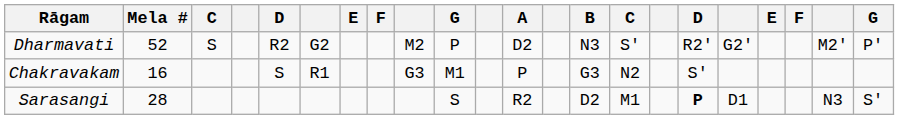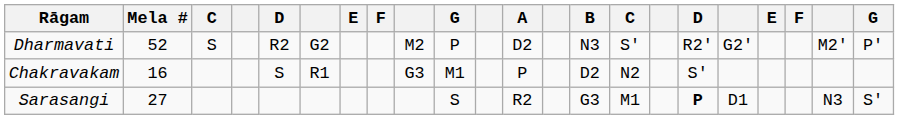 <table class="wikitable" style="text-align:center">
 <tr>
 <th>Rāgam</th>
 <th>Mela #</th>
 <th>C</th>
 <th></th>
 <th>D</th>
 <th></th>
 <th>E</th>
 <th>F</th>
 <th></th>
 <th>G</th>
 <th></th>
 <th>A</th>
 <th></th>
 <th>B</th>
 <th>C</th>
 <th></th>
 <th>D</th>
 <th></th>
 <th>E</th>
 <th>F</th>
 <th></th>
 <th>G</th>
 </tr>
 <tr>
 <td><em>Dharmavati</em></td>
 <td>52</td>
 <td width="25px">S</td>
 <td width="15px"></td>
 <td width="25px">R2</td>
 <td width="25px">G2</td>
 <td width="15px"></td>
 <td width="15px"></td>
 <td width="25px">M2</td>
 <td width="25px">P</td>
 <td width="15px"></td>
 <td width="25px">D2</td>
 <td width="15px"></td>
 <td width="25px">N3</td>
 <td width="25px">S'</td>
 <td width="15px"></td>
 <td width="25px">R2'</td>
 <td width="25px">G2'</td>
 <td width="15px"></td>
 <td width="15px"></td>
 <td width="25px">M2'</td>
 <td width="25px">P'</td>
 </tr>
 <tr>
 <td><em>Chakravakam</em></td>
 <td>16</td>
 <td></td>
 <td></td>
 <td>S</td>
 <td>R1</td>
 <td></td>
 <td></td>
 <td>G3</td>
 <td>M1</td>
 <td></td>
 <td>P</td>
 <td></td>
-<td>G3</td>
+<td>D2</td>
 <td>N2</td>
 <td></td>
 <td>S'</td>
 <td></td>
 <td></td>
 <td></td>
 <td></td>
 <td></td>
 </tr>
 <tr>
 <td><em>Sarasangi</em></td>
-<td>28</td>
+<td>27</td>
 <td></td>
 <td></td>
 <td></td>
 <td></td>
 <td></td>
 <td></td>
 <td></td>
 <td>S</td>
 <td></td>
 <td>R2</td>
 <td></td>
-<td>D2</td>
+<td>G3</td>
 <td>M1</td>
 <td></td>
 <td><strong>P</strong></td>
 <td>D1</td>
 <td></td>
 <td></td>
 <td>N3</td>
 <td>S'</td>
 </tr>
 </table>
